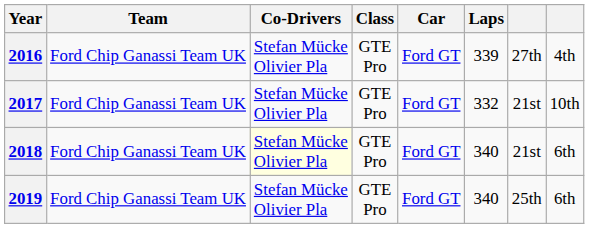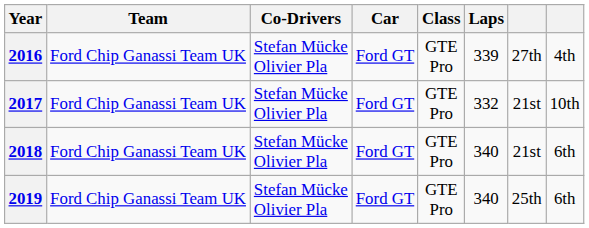 <table class="wikitable" style="text-align:center; font-size:90%">
 <tr>
 <th>Year</th>
 <th>Team</th>
 <th>Co-Drivers</th>
+<th>Car</th>
 <th>Class</th>
-<th>Car</th>
 <th>Laps</th>
 <th></th>
 <th></th>
 </tr>
 <tr>
 <th><a href='#'>2016</a></th>
 <td align="left"> <a href='#'>Ford Chip Ganassi Team UK</a></td>
 <td align="left"> <a href='#'>Stefan Mücke</a><br> <a href='#'>Olivier Pla</a></td>
+<td align="left"><a href='#'>Ford GT</a></td>
 <td>GTE<br>Pro</td>
-<td align="left"><a href='#'>Ford GT</a></td>
 <td>339</td>
 <td>27th</td>
 <td>4th</td>
 </tr>
 <tr>
 <th><a href='#'>2017</a></th>
 <td align="left"> <a href='#'>Ford Chip Ganassi Team UK</a></td>
 <td align="left"> <a href='#'>Stefan Mücke</a><br> <a href='#'>Olivier Pla</a></td>
+<td align="left"><a href='#'>Ford GT</a></td>
 <td>GTE<br>Pro</td>
-<td align="left"><a href='#'>Ford GT</a></td>
 <td>332</td>
 <td>21st</td>
 <td>10th</td>
 </tr>
 <tr>
 <th><a href='#'>2018</a></th>
 <td align="left"> <a href='#'>Ford Chip Ganassi Team UK</a></td>
-<td align="left" style="background: lightyellow;"> <a href='#'>Stefan Mücke</a><br> <a href='#'>Olivier Pla</a></td>
+<td align="left"> <a href='#'>Stefan Mücke</a><br> <a href='#'>Olivier Pla</a></td>
+<td align="left"><a href='#'>Ford GT</a></td>
 <td>GTE<br>Pro</td>
-<td align="left"><a href='#'>Ford GT</a></td>
 <td>340</td>
 <td>21st</td>
 <td>6th</td>
 </tr>
 <tr>
 <th><a href='#'>2019</a></th>
 <td align="left"> <a href='#'>Ford Chip Ganassi Team UK</a></td>
 <td align="left"> <a href='#'>Stefan Mücke</a><br> <a href='#'>Olivier Pla</a></td>
+<td align="left"><a href='#'>Ford GT</a></td>
 <td>GTE<br>Pro</td>
-<td align="left"><a href='#'>Ford GT</a></td>
 <td>340</td>
 <td>25th</td>
 <td>6th</td>
 </tr>
 </table>
